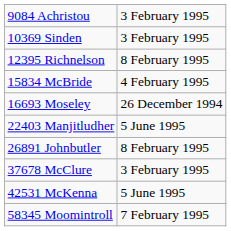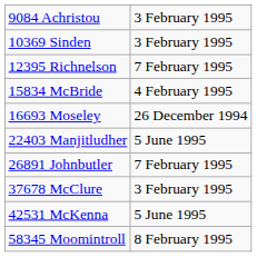 <table class="wikitable floatright" style="font-size: 0.9em;">
 <tr>
 <td><a href='#'>9084 Achristou</a></td>
 <td>3 February 1995</td>
 </tr>
 <tr>
 <td><a href='#'>10369 Sinden</a></td>
 <td>3 February 1995</td>
 </tr>
 <tr>
 <td><a href='#'>12395 Richnelson</a></td>
-<td>8 February 1995</td>
+<td>7 February 1995</td>
 </tr>
 <tr>
 <td><a href='#'>15834 McBride</a></td>
 <td>4 February 1995</td>
 </tr>
 <tr>
 <td><a href='#'>16693 Moseley</a></td>
 <td>26 December 1994</td>
 </tr>
 <tr>
 <td><a href='#'>22403 Manjitludher</a></td>
 <td>5 June 1995</td>
 </tr>
 <tr>
 <td><a href='#'>26891 Johnbutler</a></td>
-<td>8 February 1995</td>
+<td>7 February 1995</td>
 </tr>
 <tr>
 <td><a href='#'>37678 McClure</a></td>
 <td>3 February 1995</td>
 </tr>
 <tr>
 <td><a href='#'>42531 McKenna</a></td>
 <td>5 June 1995</td>
 </tr>
 <tr>
 <td><a href='#'>58345 Moomintroll</a></td>
-<td>7 February 1995</td>
+<td>8 February 1995</td>
 </tr>
 </table>
